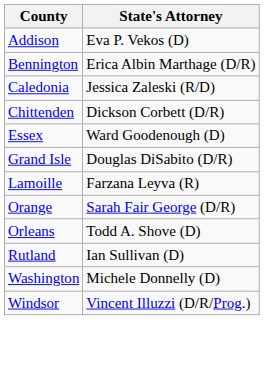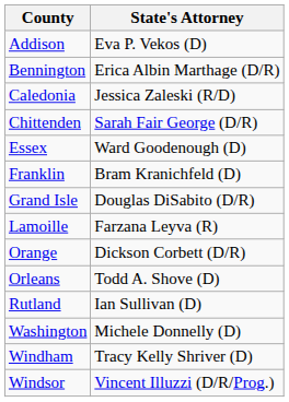 <table class="wikitable">
 <tr>
 <th>County</th>
 <th>State's Attorney</th>
 </tr>
 <tr>
 <td><a href='#'>Addison</a></td>
 <td>Eva P. Vekos (D)</td>
 </tr>
 <tr>
 <td><a href='#'>Bennington</a></td>
 <td>Erica Albin Marthage (D/R)</td>
 </tr>
 <tr>
 <td><a href='#'>Caledonia</a></td>
 <td>Jessica Zaleski (R/D)</td>
 </tr>
 <tr>
 <td><a href='#'>Chittenden</a></td>
-<td>Dickson Corbett (D/R)</td>
+<td><a href='#'>Sarah Fair George</a> (D/R)</td>
 </tr>
 <tr>
 <td><a href='#'>Essex</a></td>
 <td>Ward Goodenough (D)</td>
+</tr>
+<tr>
+<td><a href='#'>Franklin</a></td>
+<td>Bram Kranichfeld (D)</td>
 </tr>
 <tr>
 <td><a href='#'>Grand Isle</a></td>
 <td>Douglas DiSabito (D/R)</td>
 </tr>
 <tr>
 <td><a href='#'>Lamoille</a></td>
 <td>Farzana Leyva (R)</td>
 </tr>
 <tr>
 <td><a href='#'>Orange</a></td>
-<td><a href='#'>Sarah Fair George</a> (D/R)</td>
+<td>Dickson Corbett (D/R)</td>
 </tr>
 <tr>
 <td><a href='#'>Orleans</a></td>
 <td>Todd A. Shove (D)</td>
 </tr>
 <tr>
 <td><a href='#'>Rutland</a></td>
 <td>Ian Sullivan (D)</td>
 </tr>
 <tr>
 <td><a href='#'>Washington</a></td>
 <td>Michele Donnelly (D)</td>
 </tr>
 <tr>
+<td><a href='#'>Windham</a></td>
+<td>Tracy Kelly Shriver (D)</td>
+</tr>
+<tr>
 <td><a href='#'>Windsor</a></td>
 <td><a href='#'>Vincent Illuzzi</a> (D/R/<a href='#'>Prog</a>.)</td>
 </tr>
 </table>
